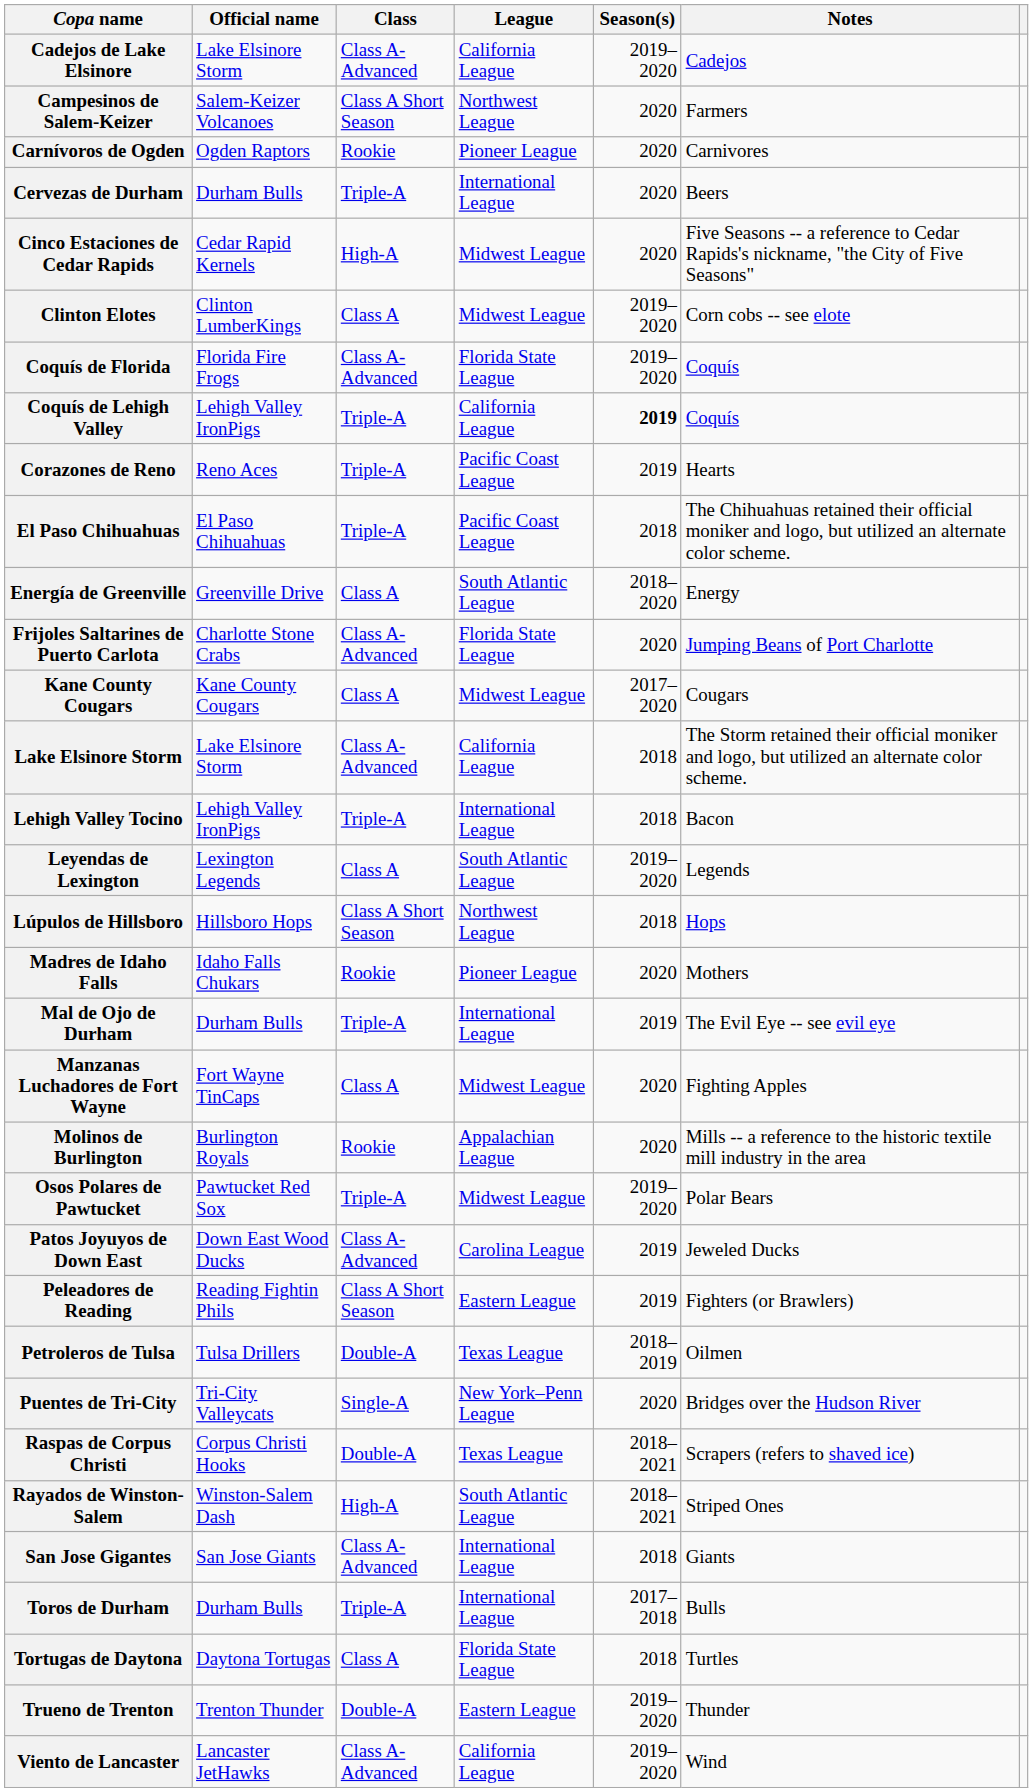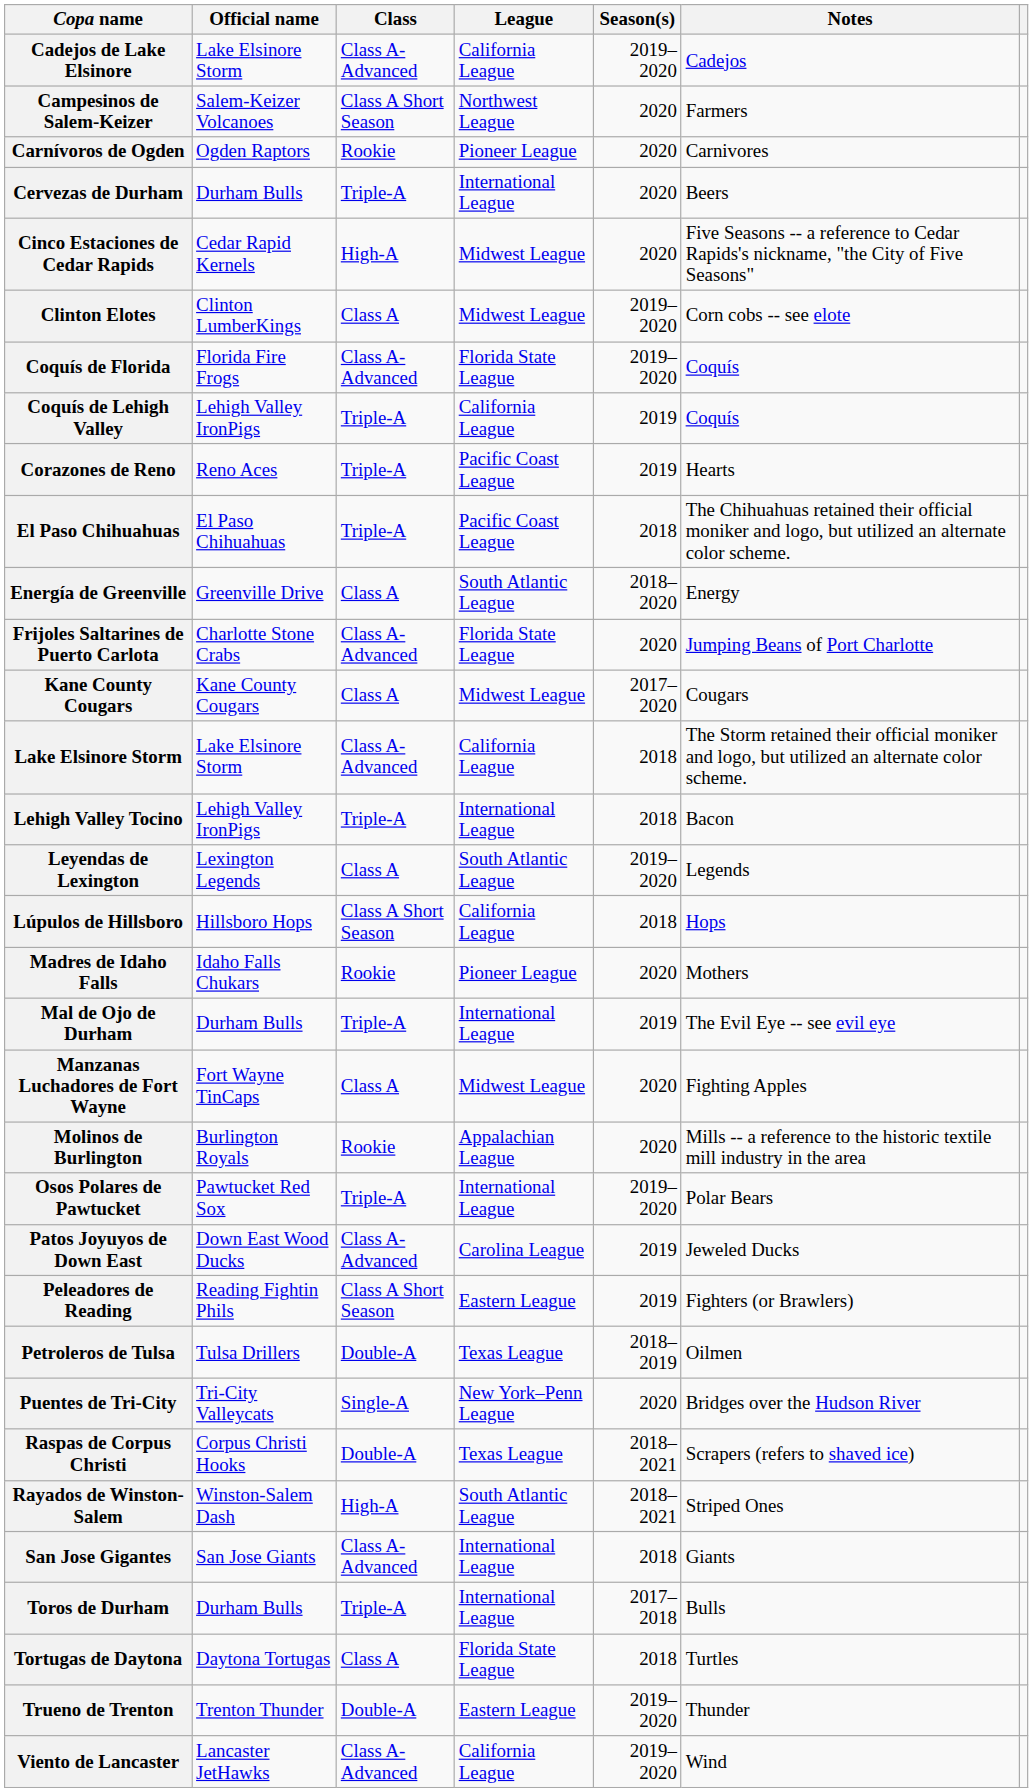 <table class="wikitable sortable plainrowheaders" style="text-align:left">
 <tr>
 <th scope="col"><em>Copa</em> name</th>
 <th scope="col">Official name</th>
 <th scope="col">Class</th>
 <th scope="col">League</th>
 <th scope="col">Season(s)</th>
 <th class="unsortable" style="width: 33%;">Notes</th>
 <th class="unsortable"></th>
 </tr>
 <tr>
 <th scope="row">Cadejos de Lake Elsinore</th>
 <td><a href='#'>Lake Elsinore Storm</a></td>
 <td><a href='#'>Class A-Advanced</a></td>
 <td><a href='#'>California League</a></td>
 <td style=text-align:right>2019–2020</td>
 <td><a href='#'>Cadejos</a></td>
 <td style=text-align:center></td>
 </tr>
 <tr>
 <th scope="row">Campesinos de Salem-Keizer</th>
 <td><a href='#'>Salem-Keizer Volcanoes</a></td>
 <td><a href='#'>Class A Short Season</a></td>
 <td><a href='#'>Northwest League</a></td>
 <td style=text-align:right>2020</td>
 <td>Farmers</td>
 <td style=text-align:center></td>
 </tr>
 <tr>
 <th scope="row">Carnívoros de Ogden</th>
 <td><a href='#'>Ogden Raptors</a></td>
 <td><a href='#'>Rookie</a></td>
 <td><a href='#'>Pioneer League</a></td>
 <td style=text-align:right>2020</td>
 <td>Carnivores</td>
 <td style=text-align:center></td>
 </tr>
 <tr>
 <th scope="row">Cervezas de Durham</th>
 <td><a href='#'>Durham Bulls</a></td>
 <td><a href='#'>Triple-A</a></td>
 <td><a href='#'>International League</a></td>
 <td style=text-align:right>2020</td>
 <td>Beers</td>
 <td style=text-align:center></td>
 </tr>
 <tr>
 <th scope="row">Cinco Estaciones de Cedar Rapids</th>
 <td><a href='#'>Cedar Rapid Kernels</a></td>
 <td><a href='#'>High-A</a></td>
 <td><a href='#'>Midwest League</a></td>
 <td style=text-align:right>2020</td>
 <td>Five Seasons -- a reference to Cedar Rapids's nickname, "the City of Five Seasons"</td>
 <td style=text-align:center></td>
 </tr>
 <tr>
 <th scope="row">Clinton Elotes</th>
 <td><a href='#'>Clinton LumberKings</a></td>
 <td><a href='#'>Class A</a></td>
 <td><a href='#'>Midwest League</a></td>
 <td style=text-align:right>2019–2020</td>
 <td>Corn cobs -- see <a href='#'>elote</a></td>
 <td style=text-align:center></td>
 </tr>
 <tr>
 <th scope="row">Coquís de Florida</th>
 <td><a href='#'>Florida Fire Frogs</a></td>
 <td><a href='#'>Class A-Advanced</a></td>
 <td><a href='#'>Florida State League</a></td>
 <td style=text-align:right>2019–2020</td>
 <td><a href='#'>Coquís</a></td>
 <td style=text-align:center></td>
 </tr>
 <tr>
 <th scope="row">Coquís de Lehigh Valley</th>
 <td><a href='#'>Lehigh Valley IronPigs</a></td>
 <td><a href='#'>Triple-A</a></td>
 <td><a href='#'>California League</a></td>
-<td style=text-align:right><strong>2019</strong></td>
+<td style=text-align:right>2019</td>
 <td><a href='#'>Coquís</a></td>
 <td style=text-align:center></td>
 </tr>
 <tr>
 <th scope="row">Corazones de Reno</th>
 <td><a href='#'>Reno Aces</a></td>
 <td><a href='#'>Triple-A</a></td>
 <td><a href='#'>Pacific Coast League</a></td>
 <td style=text-align:right>2019</td>
 <td>Hearts</td>
 <td style=text-align:center></td>
 </tr>
 <tr>
 <th scope="row">El Paso Chihuahuas</th>
 <td><a href='#'>El Paso Chihuahuas</a></td>
 <td><a href='#'>Triple-A</a></td>
 <td><a href='#'>Pacific Coast League</a></td>
 <td style=text-align:right>2018</td>
 <td>The Chihuahuas retained their official moniker and logo, but utilized an alternate color scheme.</td>
 <td style=text-align:center></td>
 </tr>
 <tr>
 <th scope="row">Energía de Greenville</th>
 <td><a href='#'>Greenville Drive</a></td>
 <td><a href='#'>Class A</a></td>
 <td><a href='#'>South Atlantic League</a></td>
 <td style=text-align:right>2018–2020</td>
 <td>Energy</td>
 <td style=text-align:center></td>
 </tr>
 <tr>
 <th scope="row">Frijoles Saltarines de Puerto Carlota</th>
 <td><a href='#'>Charlotte Stone Crabs</a></td>
 <td><a href='#'>Class A-Advanced</a></td>
 <td><a href='#'>Florida State League</a></td>
 <td style=text-align:right>2020</td>
 <td><a href='#'>Jumping Beans</a> of <a href='#'>Port Charlotte</a></td>
 <td style=text-align:center></td>
 </tr>
 <tr>
 <th scope="row">Kane County Cougars</th>
 <td><a href='#'>Kane County Cougars</a></td>
 <td><a href='#'>Class A</a></td>
 <td><a href='#'>Midwest League</a></td>
 <td style=text-align:right>2017–2020</td>
 <td>Cougars</td>
 <td style=text-align:center></td>
 </tr>
 <tr>
 <th scope="row">Lake Elsinore Storm</th>
 <td><a href='#'>Lake Elsinore Storm</a></td>
 <td><a href='#'>Class A-Advanced</a></td>
 <td><a href='#'>California League</a></td>
 <td style=text-align:right>2018</td>
 <td>The Storm retained their official moniker and logo, but utilized an alternate color scheme.</td>
 <td style=text-align:center></td>
 </tr>
 <tr>
 <th scope="row">Lehigh Valley Tocino</th>
 <td><a href='#'>Lehigh Valley IronPigs</a></td>
 <td><a href='#'>Triple-A</a></td>
 <td><a href='#'>International League</a></td>
 <td style=text-align:right>2018</td>
 <td>Bacon</td>
 <td style=text-align:center></td>
 </tr>
 <tr>
 <th scope="row">Leyendas de Lexington</th>
 <td><a href='#'>Lexington Legends</a></td>
 <td><a href='#'>Class A</a></td>
 <td><a href='#'>South Atlantic League</a></td>
 <td style=text-align:right>2019–2020</td>
 <td>Legends</td>
 <td style=text-align:center></td>
 </tr>
 <tr>
 <th scope="row">Lúpulos de Hillsboro</th>
 <td><a href='#'>Hillsboro Hops</a></td>
 <td><a href='#'>Class A Short Season</a></td>
-<td><a href='#'>Northwest League</a></td>
+<td><a href='#'>California League</a></td>
 <td style=text-align:right>2018</td>
 <td><a href='#'>Hops</a></td>
 <td style=text-align:center></td>
 </tr>
 <tr>
 <th scope="row">Madres de Idaho Falls</th>
 <td><a href='#'>Idaho Falls Chukars</a></td>
 <td><a href='#'>Rookie</a></td>
 <td><a href='#'>Pioneer League</a></td>
 <td style=text-align:right>2020</td>
 <td>Mothers</td>
 <td style=text-align:center></td>
 </tr>
 <tr>
 <th scope="row">Mal de Ojo de Durham</th>
 <td><a href='#'>Durham Bulls</a></td>
 <td><a href='#'>Triple-A</a></td>
 <td><a href='#'>International League</a></td>
 <td style=text-align:right>2019</td>
 <td>The Evil Eye -- see <a href='#'>evil eye</a></td>
 <td style=text-align:center></td>
 </tr>
 <tr>
 <th scope="row">Manzanas Luchadores de Fort Wayne</th>
 <td><a href='#'>Fort Wayne TinCaps</a></td>
 <td><a href='#'>Class A</a></td>
 <td><a href='#'>Midwest League</a></td>
 <td style=text-align:right>2020</td>
 <td>Fighting Apples</td>
 <td style=text-align:center></td>
 </tr>
 <tr>
 <th scope="row">Molinos de Burlington</th>
 <td><a href='#'>Burlington Royals</a></td>
 <td><a href='#'>Rookie</a></td>
 <td><a href='#'>Appalachian League</a></td>
 <td style=text-align:right>2020</td>
 <td>Mills -- a reference to the historic textile mill industry in the area</td>
 <td style=text-align:center></td>
 </tr>
 <tr>
 <th scope="row">Osos Polares de Pawtucket</th>
 <td><a href='#'>Pawtucket Red Sox</a></td>
 <td><a href='#'>Triple-A</a></td>
-<td><a href='#'>Midwest League</a></td>
+<td><a href='#'>International League</a></td>
 <td style=text-align:right>2019–2020</td>
 <td>Polar Bears</td>
 <td style=text-align:center></td>
 </tr>
 <tr>
 <th scope="row">Patos Joyuyos de Down East</th>
 <td><a href='#'>Down East Wood Ducks</a></td>
 <td><a href='#'>Class A-Advanced</a></td>
 <td><a href='#'>Carolina League</a></td>
 <td style=text-align:right>2019</td>
 <td>Jeweled Ducks</td>
 <td style=text-align:center></td>
 </tr>
 <tr>
 <th scope="row">Peleadores de Reading</th>
 <td><a href='#'>Reading Fightin Phils</a></td>
 <td><a href='#'>Class A Short Season</a></td>
 <td><a href='#'>Eastern League</a></td>
 <td style=text-align:right>2019</td>
 <td>Fighters (or Brawlers)</td>
 <td style=text-align:center></td>
 </tr>
 <tr>
 <th scope="row">Petroleros de Tulsa</th>
 <td><a href='#'>Tulsa Drillers</a></td>
 <td><a href='#'>Double-A</a></td>
 <td><a href='#'>Texas League</a></td>
 <td style=text-align:right>2018–2019</td>
 <td>Oilmen</td>
 <td style=text-align:center></td>
 </tr>
 <tr>
 <th scope="row">Puentes de Tri-City</th>
 <td><a href='#'>Tri-City Valleycats</a></td>
 <td><a href='#'>Single-A</a></td>
 <td><a href='#'>New York–Penn League</a></td>
 <td style=text-align:right>2020</td>
 <td>Bridges over the <a href='#'>Hudson River</a></td>
 <td style=text-align:center></td>
 </tr>
 <tr>
 <th scope="row">Raspas de Corpus Christi</th>
 <td><a href='#'>Corpus Christi Hooks</a></td>
 <td><a href='#'>Double-A</a></td>
 <td><a href='#'>Texas League</a></td>
 <td style=text-align:right>2018–2021</td>
 <td>Scrapers (refers to <a href='#'>shaved ice</a>)</td>
 <td style=text-align:center></td>
 </tr>
 <tr>
 <th scope="row">Rayados de Winston-Salem</th>
 <td><a href='#'>Winston-Salem Dash</a></td>
 <td><a href='#'>High-A</a></td>
 <td><a href='#'>South Atlantic League</a></td>
 <td style=text-align:right>2018–2021</td>
 <td>Striped Ones</td>
 <td style=text-align:center></td>
 </tr>
 <tr>
 <th scope="row">San Jose Gigantes</th>
 <td><a href='#'>San Jose Giants</a></td>
 <td><a href='#'>Class A-Advanced</a></td>
 <td><a href='#'>International League</a></td>
 <td style=text-align:right>2018</td>
 <td>Giants</td>
 <td style=text-align:center></td>
 </tr>
 <tr>
 <th scope="row">Toros de Durham</th>
 <td><a href='#'>Durham Bulls</a></td>
 <td><a href='#'>Triple-A</a></td>
 <td><a href='#'>International League</a></td>
 <td style=text-align:right>2017–2018</td>
 <td>Bulls</td>
 <td style=text-align:center></td>
 </tr>
 <tr>
 <th scope="row">Tortugas de Daytona</th>
 <td><a href='#'>Daytona Tortugas</a></td>
 <td><a href='#'>Class A</a></td>
 <td><a href='#'>Florida State League</a></td>
 <td style=text-align:right>2018</td>
 <td>Turtles</td>
 <td style=text-align:center></td>
 </tr>
 <tr>
 <th scope="row">Trueno de Trenton</th>
 <td><a href='#'>Trenton Thunder</a></td>
 <td><a href='#'>Double-A</a></td>
 <td><a href='#'>Eastern League</a></td>
 <td style=text-align:right>2019–2020</td>
 <td>Thunder</td>
 <td style=text-align:center></td>
 </tr>
 <tr>
 <th scope="row">Viento de Lancaster</th>
 <td><a href='#'>Lancaster JetHawks</a></td>
 <td><a href='#'>Class A-Advanced</a></td>
 <td><a href='#'>California League</a></td>
 <td style=text-align:right>2019–2020</td>
 <td>Wind</td>
 <td style=text-align:center></td>
 </tr>
 </table>
